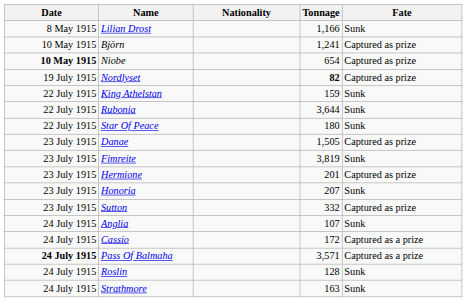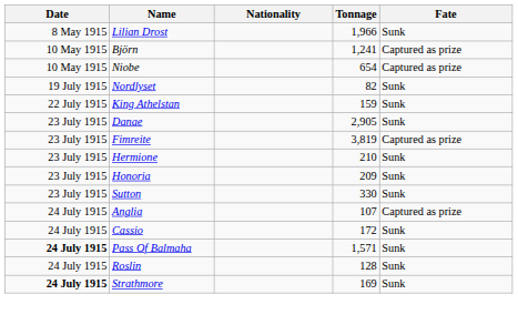 <table class="wikitable sortable">
 <tr>
 <th width="140px">Date</th>
 <th width="140px">Name</th>
 <th width="160px">Nationality</th>
 <th width="25px">Tonnage</th>
 <th width="180px">Fate</th>
 </tr>
 <tr>
 <td align="right">8 May 1915</td>
 <td align="left"><a href='#'><em>Lilian Drost</em></a></td>
 <td align="left"></td>
-<td align="right">1,166</td>
+<td align="right">1,966</td>
 <td align="left">Sunk</td>
 </tr>
 <tr>
 <td align="right">10 May 1915</td>
 <td align="left"><em>Björn</em></td>
 <td align="left"></td>
 <td align="right">1,241</td>
 <td align="left">Captured as prize</td>
 </tr>
 <tr>
-<td align="right"><strong>10 May 1915</strong></td>
+<td align="right">10 May 1915</td>
 <td align="left"><em>Niobe</em></td>
 <td align="left"></td>
 <td align="right">654</td>
 <td align="left">Captured as prize</td>
 </tr>
 <tr>
 <td align="right">19 July 1915</td>
 <td align="left"><a href='#'><em>Nordlyset</em></a></td>
 <td align="left"></td>
-<td align="right"><strong>82</strong></td>
-<td align="left">Captured as prize</td>
+<td align="right">82</td>
+<td align="left">Sunk</td>
 </tr>
 <tr>
 <td align="right">22 July 1915</td>
 <td align="left"><a href='#'><em>King Athelstan</em></a></td>
 <td align="left"></td>
 <td align="right">159</td>
 <td align="left">Sunk</td>
 </tr>
 <tr>
-<td align="right">22 July 1915</td>
-<td align="left"><a href='#'><em>Rubonia</em></a></td>
-<td align="left"></td>
-<td align="right">3,644</td>
-<td align="left">Sunk</td>
-</tr>
-<tr>
-<td align="right">22 July 1915</td>
-<td align="left"><a href='#'><em>Star Of Peace</em></a></td>
-<td align="left"></td>
-<td align="right">180</td>
-<td align="left">Sunk</td>
-</tr>
-<tr>
 <td align="right">23 July 1915</td>
 <td align="left"><a href='#'><em>Danae</em></a></td>
 <td align="left"></td>
-<td align="right">1,505</td>
-<td align="left">Captured as prize</td>
+<td align="right">2,905</td>
+<td align="left">Sunk</td>
 </tr>
 <tr>
 <td align="right">23 July 1915</td>
 <td align="left"><a href='#'><em>Fimreite</em></a></td>
 <td align="left"></td>
 <td align="right">3,819</td>
-<td align="left">Sunk</td>
+<td align="left">Captured as prize</td>
 </tr>
 <tr>
 <td align="right">23 July 1915</td>
 <td align="left"><a href='#'><em>Hermione</em></a></td>
 <td align="left"></td>
-<td align="right">201</td>
-<td align="left">Captured as prize</td>
+<td align="right">210</td>
+<td align="left">Sunk</td>
 </tr>
 <tr>
 <td align="right">23 July 1915</td>
 <td align="left"><a href='#'><em>Honoria</em></a></td>
 <td align="left"></td>
-<td align="right">207</td>
+<td align="right">209</td>
 <td align="left">Sunk</td>
 </tr>
 <tr>
 <td align="right">23 July 1915</td>
 <td align="left"><a href='#'><em>Sutton</em></a></td>
 <td align="left"></td>
-<td align="right">332</td>
-<td align="left">Captured as prize</td>
+<td align="right">330</td>
+<td align="left">Sunk</td>
 </tr>
 <tr>
 <td align="right">24 July 1915</td>
 <td align="left"><a href='#'><em>Anglia</em></a></td>
 <td align="left"></td>
 <td align="right">107</td>
-<td align="left">Sunk</td>
+<td align="left">Captured as prize</td>
 </tr>
 <tr>
 <td align="right">24 July 1915</td>
 <td align="left"><a href='#'><em>Cassio</em></a></td>
 <td align="left"></td>
 <td align="right">172</td>
-<td align="left">Captured as a prize</td>
+<td align="left">Sunk</td>
 </tr>
 <tr>
 <td align="right"><strong>24 July 1915</strong></td>
 <td align="left"><a href='#'><em>Pass Of Balmaha</em></a></td>
 <td align="left"></td>
-<td align="right">3,571</td>
-<td align="left">Captured as a prize</td>
+<td align="right">1,571</td>
+<td align="left">Sunk</td>
 </tr>
 <tr>
 <td align="right">24 July 1915</td>
 <td align="left"><a href='#'><em>Roslin</em></a></td>
 <td align="left"></td>
 <td align="right">128</td>
 <td align="left">Sunk</td>
 </tr>
 <tr>
-<td align="right">24 July 1915</td>
+<td align="right"><strong>24 July 1915</strong></td>
 <td align="left"><a href='#'><em>Strathmore</em></a></td>
 <td align="left"></td>
-<td align="right">163</td>
+<td align="right">169</td>
 <td align="left">Sunk</td>
 </tr>
 </table>
